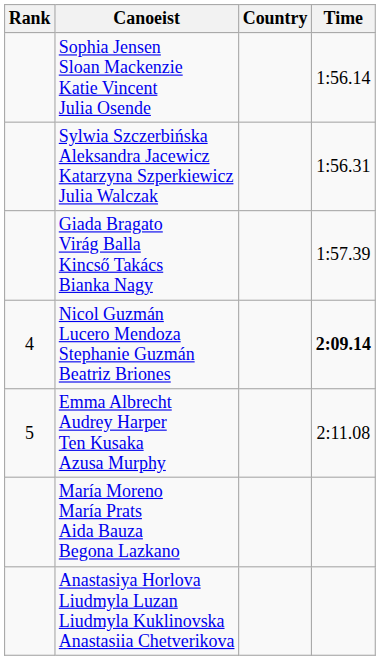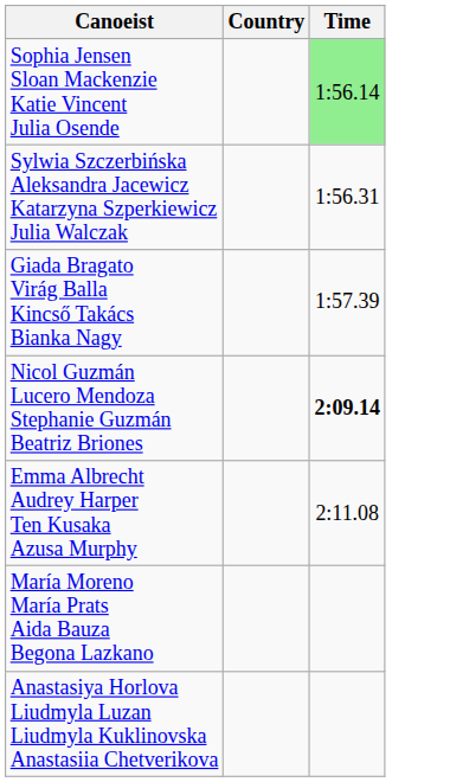 <table class="wikitable" style="text-align:center">
 <tr>
-<th>Rank</th>
 <th>Canoeist</th>
 <th>Country</th>
 <th>Time</th>
 </tr>
 <tr>
-<td></td>
 <td align="left"><a href='#'>Sophia Jensen</a><br><a href='#'>Sloan Mackenzie</a><br><a href='#'>Katie Vincent</a><br><a href='#'>Julia Osende</a></td>
 <td align="left"></td>
-<td>1:56.14</td>
+<td style="background: lightgreen;">1:56.14</td>
 </tr>
 <tr>
-<td></td>
 <td align="left"><a href='#'>Sylwia Szczerbińska</a><br><a href='#'>Aleksandra Jacewicz</a><br><a href='#'>Katarzyna Szperkiewicz</a><br><a href='#'>Julia Walczak</a></td>
 <td align="left"></td>
 <td>1:56.31</td>
 </tr>
 <tr>
-<td></td>
 <td align="left"><a href='#'>Giada Bragato</a><br><a href='#'>Virág Balla</a><br><a href='#'>Kincső Takács</a><br><a href='#'>Bianka Nagy</a></td>
 <td align="left"></td>
 <td>1:57.39</td>
 </tr>
 <tr>
-<td>4</td>
 <td align="left"><a href='#'>Nicol Guzmán</a><br><a href='#'>Lucero Mendoza</a><br><a href='#'>Stephanie Guzmán</a><br><a href='#'>Beatriz Briones</a></td>
 <td align="left"></td>
 <td><strong>2:09.14</strong></td>
 </tr>
 <tr>
-<td>5</td>
 <td align="left"><a href='#'>Emma Albrecht</a><br><a href='#'>Audrey Harper</a><br><a href='#'>Ten Kusaka</a><br><a href='#'>Azusa Murphy</a></td>
 <td align="left"></td>
 <td>2:11.08</td>
 </tr>
 <tr>
-<td></td>
 <td align="left"><a href='#'>María Moreno</a><br><a href='#'>María Prats</a><br><a href='#'>Aida Bauza</a><br><a href='#'>Begona Lazkano</a></td>
 <td align="left"></td>
 <td></td>
 </tr>
 <tr>
-<td></td>
 <td align="left"><a href='#'>Anastasiya Horlova</a><br><a href='#'>Liudmyla Luzan</a><br><a href='#'>Liudmyla Kuklinovska</a><br><a href='#'>Anastasiia Chetverikova</a></td>
 <td align="left"></td>
 <td></td>
 </tr>
 </table>
